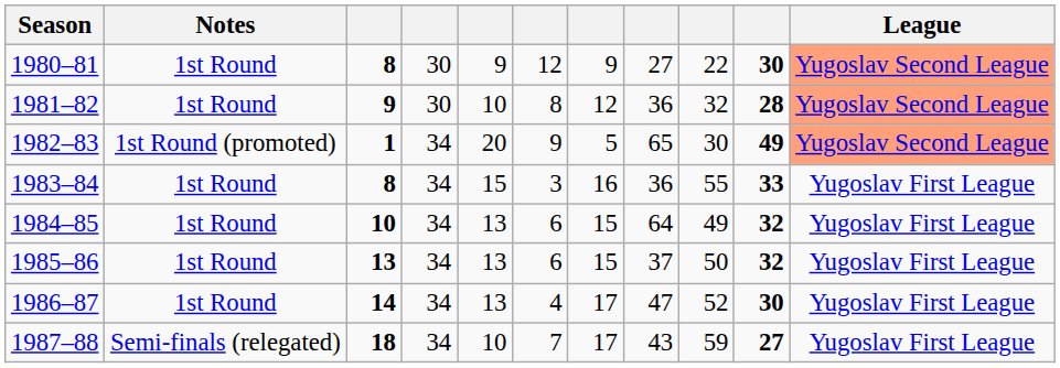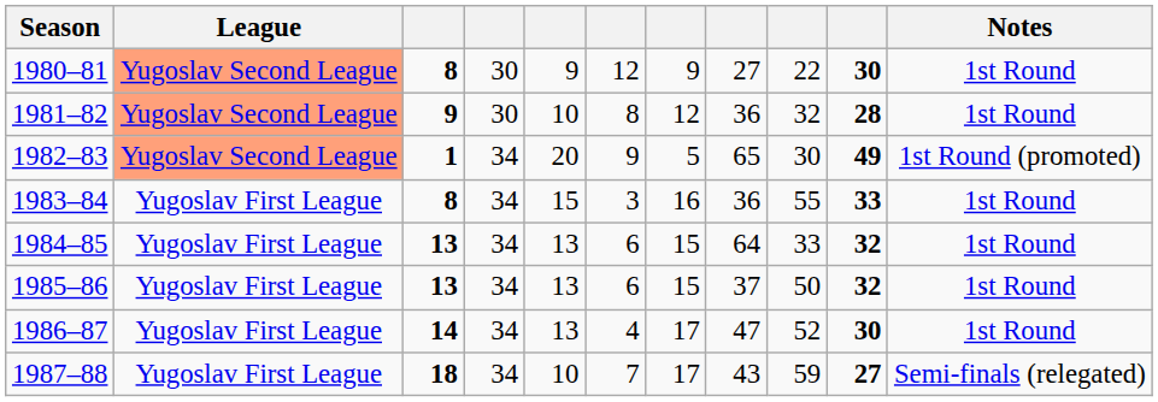 <table class="wikitable sortable collapsible collapsed" style="text-align: center; font-size: 100%;">
 <tr style="background:#efefef;">
 <th>Season</th>
-<th>Notes</th>
+<th>League</th>
 <th width=28></th>
 <th width=28></th>
 <th width=28></th>
 <th width=28></th>
 <th width=28></th>
 <th width=28></th>
 <th width=28></th>
 <th width=28></th>
-<th>League</th>
+<th>Notes</th>
 </tr>
 <tr>
 <td><a href='#'>1980–81</a></td>
-<td><a href='#'>1st Round</a></td>
+<td style="background:#ffa07a;"><a href='#'>Yugoslav Second League</a></td>
 <td align=right><strong>8</strong></td>
 <td align=right>30</td>
 <td align=right>9</td>
 <td align=right>12</td>
 <td align=right>9</td>
 <td align=right>27</td>
 <td align=right>22</td>
 <td align=right><strong>30</strong></td>
-<td style="background:#ffa07a;"><a href='#'>Yugoslav Second League</a></td>
+<td><a href='#'>1st Round</a></td>
 </tr>
 <tr>
 <td><a href='#'>1981–82</a></td>
-<td><a href='#'>1st Round</a></td>
+<td style="background:#ffa07a;"><a href='#'>Yugoslav Second League</a></td>
 <td align=right><strong>9</strong></td>
 <td align=right>30</td>
 <td align=right>10</td>
 <td align=right>8</td>
 <td align=right>12</td>
 <td align=right>36</td>
 <td align=right>32</td>
 <td align=right><strong>28</strong></td>
-<td style="background:#ffa07a;"><a href='#'>Yugoslav Second League</a></td>
+<td><a href='#'>1st Round</a></td>
 </tr>
 <tr>
 <td><a href='#'>1982–83</a></td>
-<td><a href='#'>1st Round</a> (promoted)</td>
+<td style="background:#ffa07a;"><a href='#'>Yugoslav Second League</a></td>
 <td align=right><strong>1</strong></td>
 <td align=right>34</td>
 <td align=right>20</td>
 <td align=right>9</td>
 <td align=right>5</td>
 <td align=right>65</td>
 <td align=right>30</td>
 <td align=right><strong>49</strong></td>
-<td style="background:#ffa07a;"><a href='#'>Yugoslav Second League</a></td>
+<td><a href='#'>1st Round</a> (promoted)</td>
 </tr>
 <tr>
 <td><a href='#'>1983–84</a></td>
-<td><a href='#'>1st Round</a></td>
+<td><a href='#'>Yugoslav First League</a></td>
 <td align=right><strong>8</strong></td>
 <td align=right>34</td>
 <td align=right>15</td>
 <td align=right>3</td>
 <td align=right>16</td>
 <td align=right>36</td>
 <td align=right>55</td>
 <td align=right><strong>33</strong></td>
-<td><a href='#'>Yugoslav First League</a></td>
+<td><a href='#'>1st Round</a></td>
 </tr>
 <tr>
 <td><a href='#'>1984–85</a></td>
-<td><a href='#'>1st Round</a></td>
-<td align=right><strong>10</strong></td>
+<td><a href='#'>Yugoslav First League</a></td>
+<td align=right><strong>13</strong></td>
 <td align=right>34</td>
 <td align=right>13</td>
 <td align=right>6</td>
 <td align=right>15</td>
 <td align=right>64</td>
-<td align=right>49</td>
+<td align=right>33</td>
 <td align=right><strong>32</strong></td>
-<td><a href='#'>Yugoslav First League</a></td>
+<td><a href='#'>1st Round</a></td>
 </tr>
 <tr>
 <td><a href='#'>1985–86</a></td>
-<td><a href='#'>1st Round</a></td>
+<td><a href='#'>Yugoslav First League</a></td>
 <td align=right><strong>13</strong></td>
 <td align=right>34</td>
 <td align=right>13</td>
 <td align=right>6</td>
 <td align=right>15</td>
 <td align=right>37</td>
 <td align=right>50</td>
 <td align=right><strong>32</strong></td>
-<td><a href='#'>Yugoslav First League</a></td>
+<td><a href='#'>1st Round</a></td>
 </tr>
 <tr>
 <td><a href='#'>1986–87</a></td>
-<td><a href='#'>1st Round</a></td>
+<td><a href='#'>Yugoslav First League</a></td>
 <td align=right><strong>14</strong></td>
 <td align=right>34</td>
 <td align=right>13</td>
 <td align=right>4</td>
 <td align=right>17</td>
 <td align=right>47</td>
 <td align=right>52</td>
 <td align=right><strong>30</strong></td>
-<td><a href='#'>Yugoslav First League</a></td>
+<td><a href='#'>1st Round</a></td>
 </tr>
 <tr>
 <td><a href='#'>1987–88</a></td>
-<td><a href='#'>Semi-finals</a> (relegated)</td>
+<td><a href='#'>Yugoslav First League</a></td>
 <td align=right><strong>18</strong></td>
 <td align=right>34</td>
 <td align=right>10</td>
 <td align=right>7</td>
 <td align=right>17</td>
 <td align=right>43</td>
 <td align=right>59</td>
 <td align=right><strong>27</strong></td>
-<td><a href='#'>Yugoslav First League</a></td>
+<td><a href='#'>Semi-finals</a> (relegated)</td>
 </tr>
 </table>
